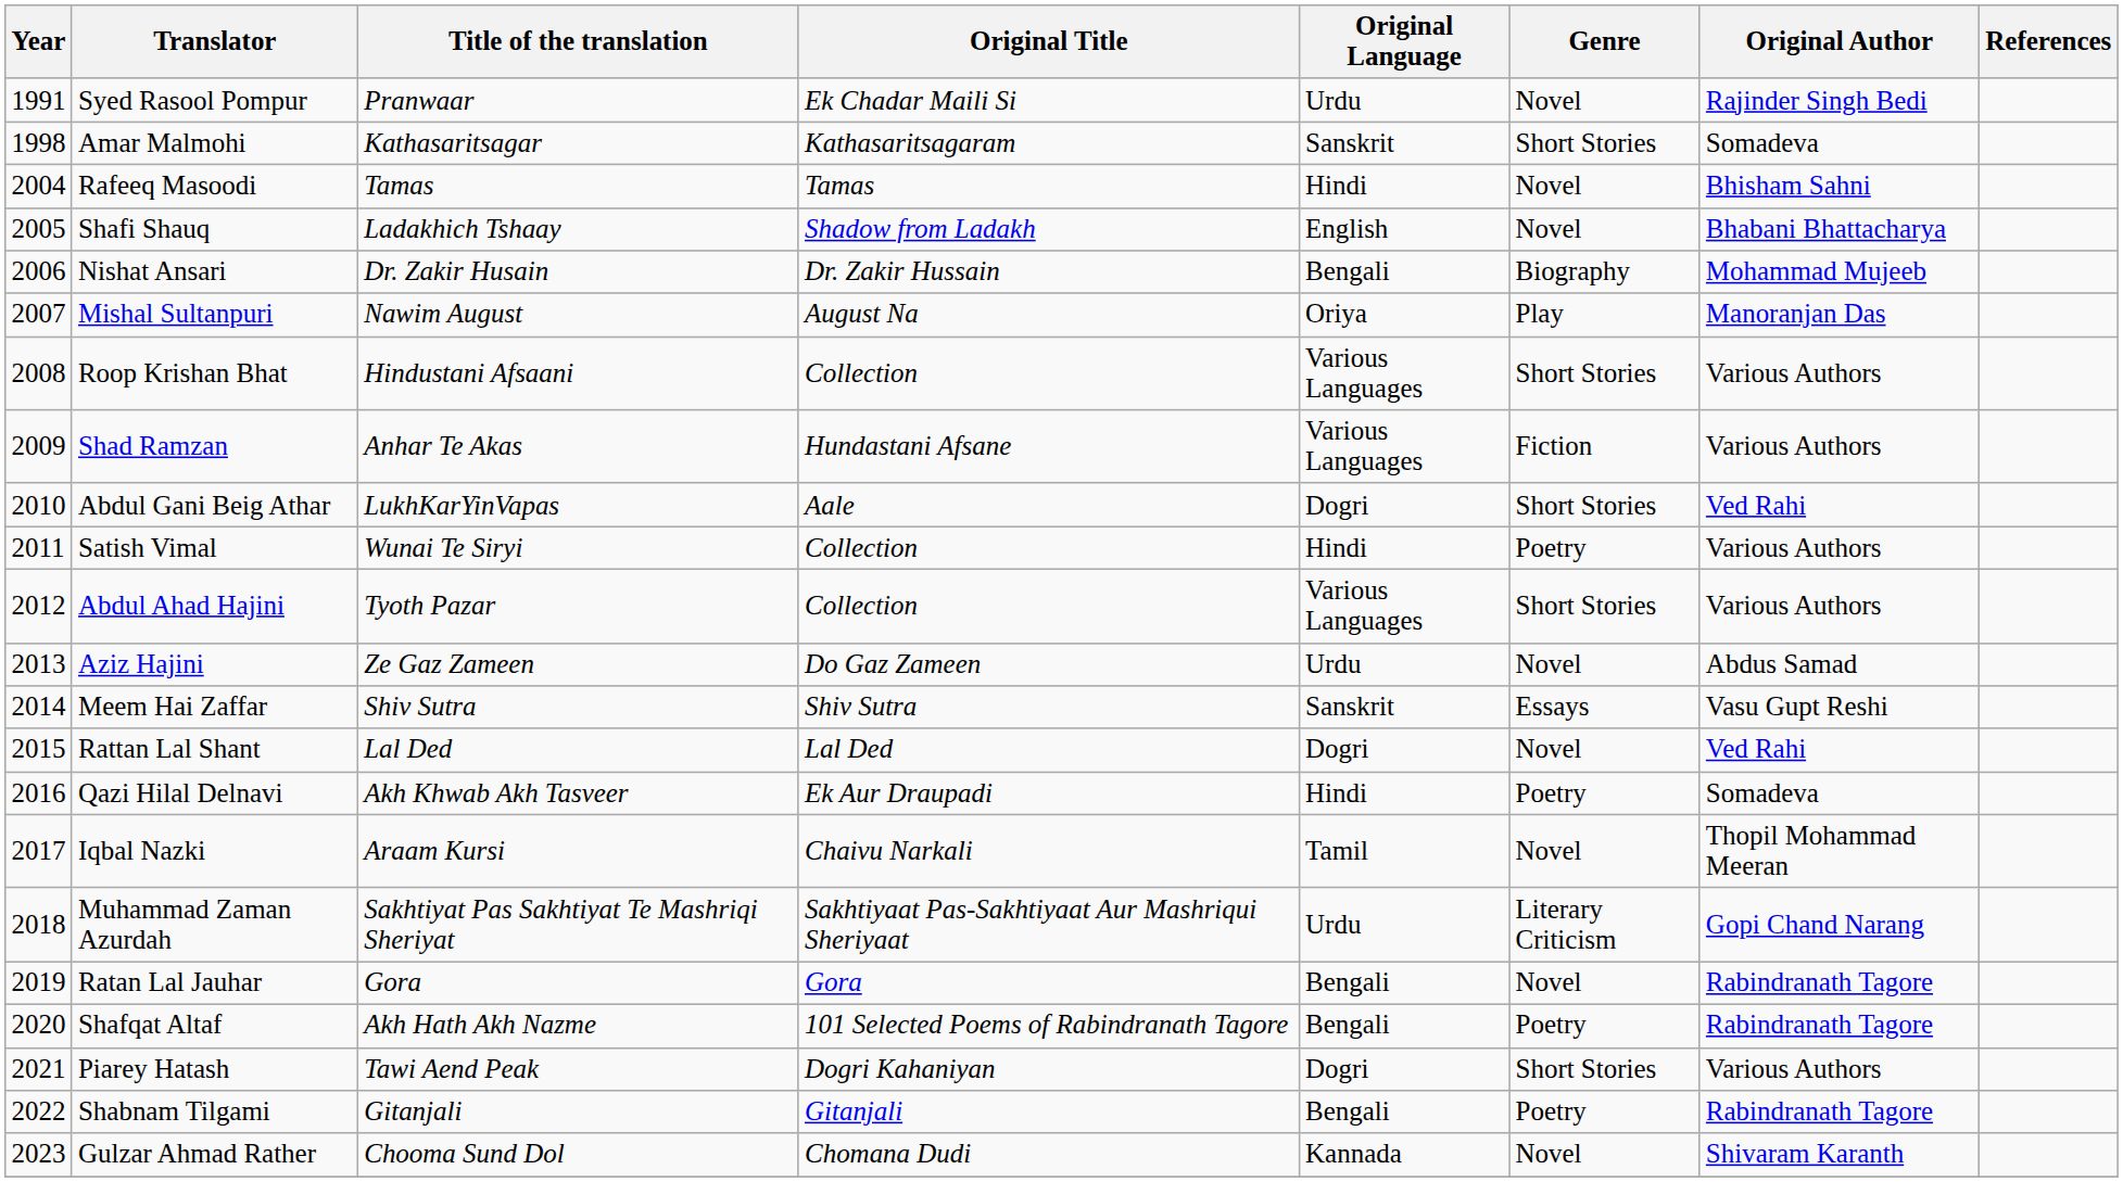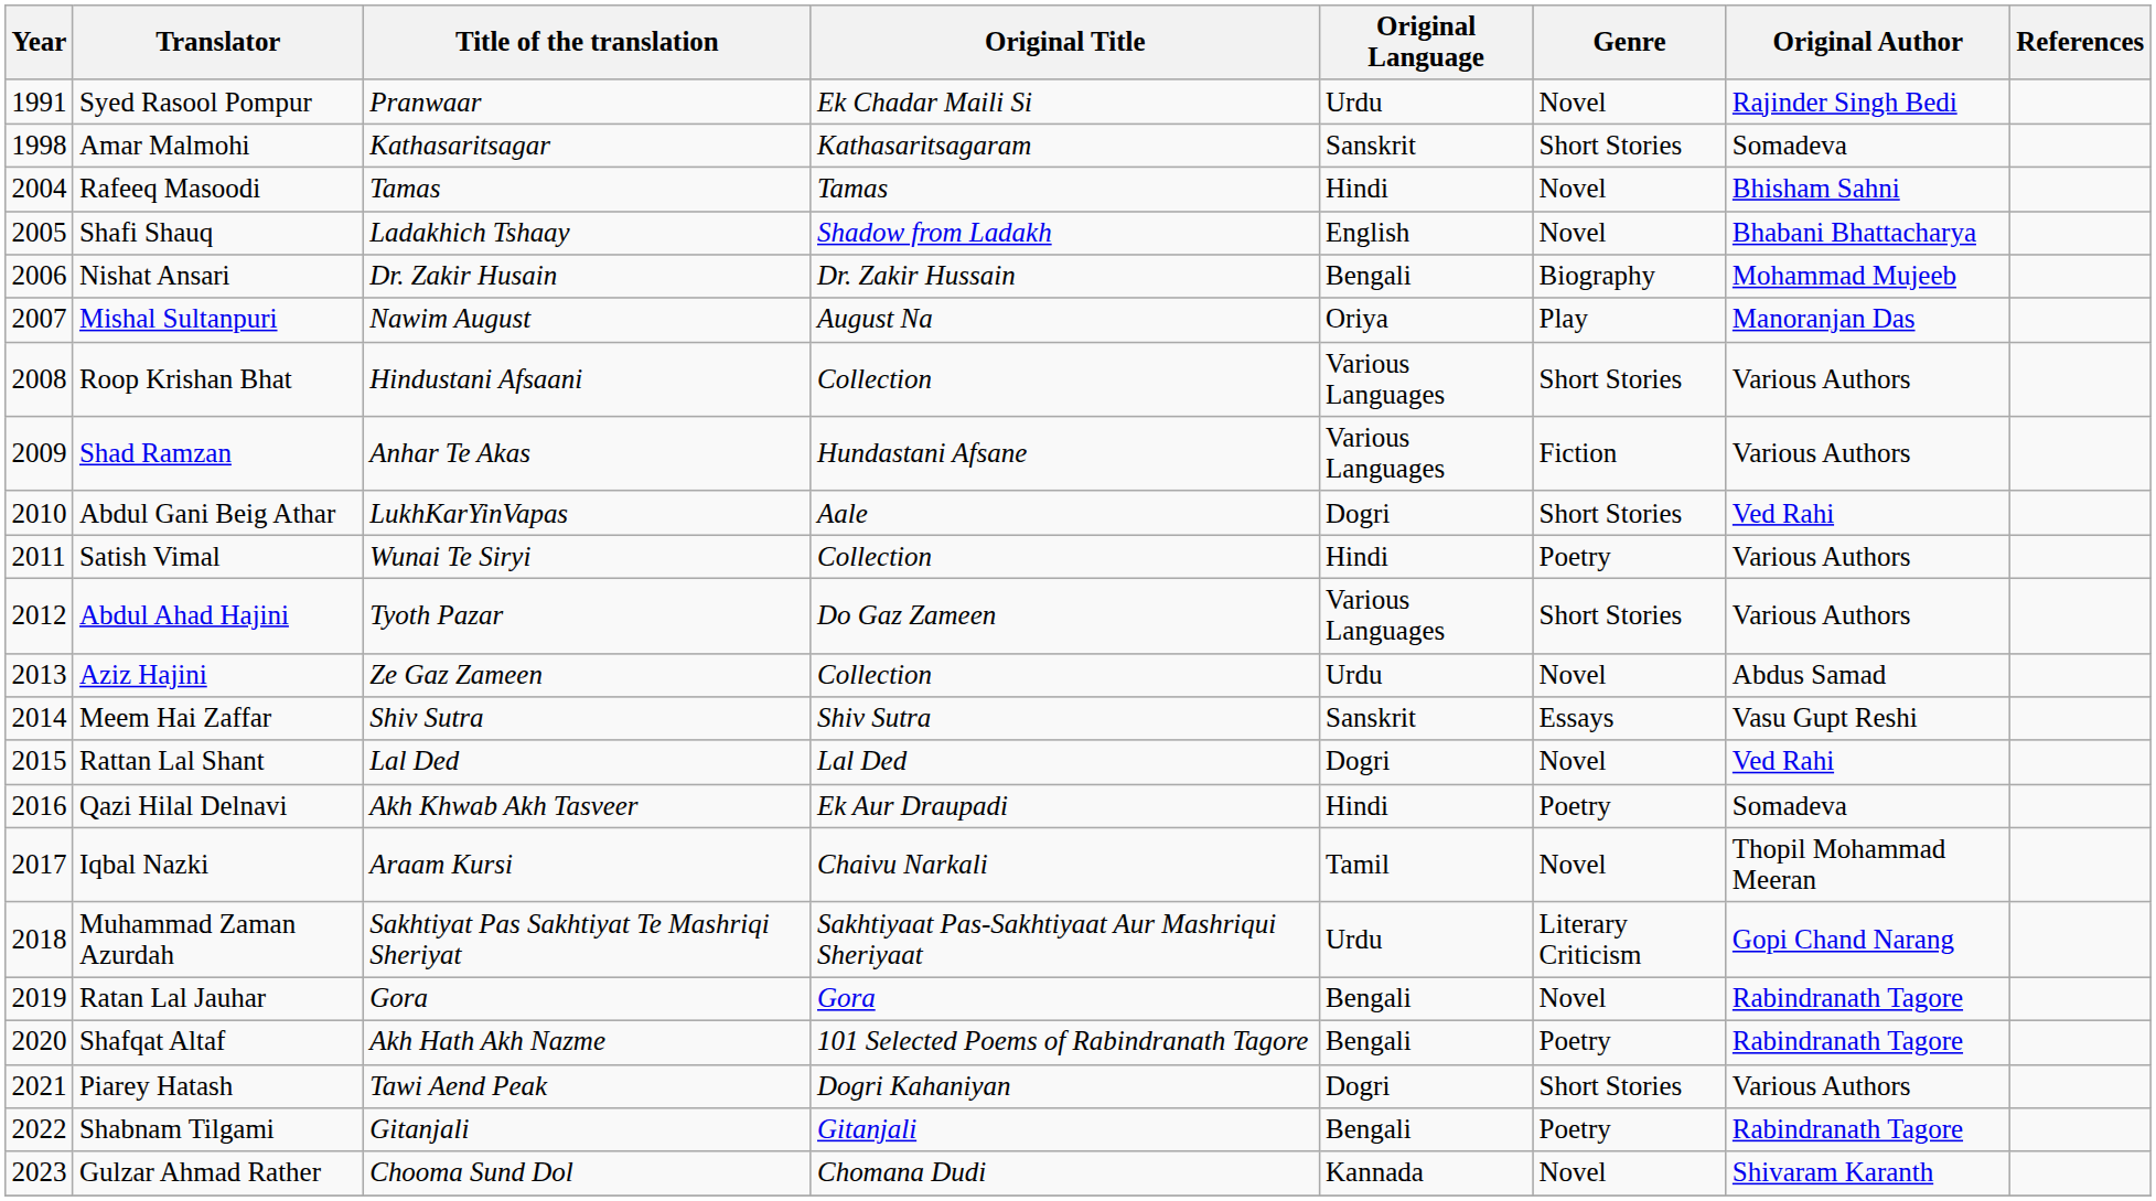 <table class="wikitable sortable">
 <tr>
 <th>Year</th>
 <th>Translator</th>
 <th>Title of the translation</th>
 <th>Original Title</th>
 <th>Original Language</th>
 <th>Genre</th>
 <th>Original Author</th>
 <th class=unsortable>References</th>
 </tr>
 <tr>
 <td>1991</td>
 <td>Syed Rasool Pompur</td>
 <td><em>Pranwaar</em></td>
 <td><em>Ek Chadar Maili Si</em></td>
 <td>Urdu</td>
 <td>Novel</td>
 <td><a href='#'>Rajinder Singh Bedi</a></td>
 <td></td>
 </tr>
 <tr>
 <td>1998</td>
 <td>Amar Malmohi</td>
 <td><em>Kathasaritsagar</em></td>
 <td><em>Kathasaritsagaram</em></td>
 <td>Sanskrit</td>
 <td>Short Stories</td>
 <td>Somadeva</td>
 <td></td>
 </tr>
 <tr>
 <td>2004</td>
 <td>Rafeeq Masoodi</td>
 <td><em>Tamas</em></td>
 <td><em>Tamas</em></td>
 <td>Hindi</td>
 <td>Novel</td>
 <td><a href='#'>Bhisham Sahni</a></td>
 <td></td>
 </tr>
 <tr>
 <td>2005</td>
 <td>Shafi Shauq</td>
 <td><em>Ladakhich Tshaay</em></td>
 <td><em><a href='#'>Shadow from Ladakh</a></em></td>
 <td>English</td>
 <td>Novel</td>
 <td><a href='#'>Bhabani Bhattacharya</a></td>
 <td></td>
 </tr>
 <tr>
 <td>2006</td>
 <td>Nishat Ansari</td>
 <td><em>Dr. Zakir Husain</em></td>
 <td><em>Dr. Zakir Hussain</em></td>
 <td>Bengali</td>
 <td>Biography</td>
 <td><a href='#'>Mohammad Mujeeb</a></td>
 <td></td>
 </tr>
 <tr>
 <td>2007</td>
 <td><a href='#'>Mishal Sultanpuri</a></td>
 <td><em>Nawim August</em></td>
 <td><em>August Na</em></td>
 <td>Oriya</td>
 <td>Play</td>
 <td><a href='#'>Manoranjan Das</a></td>
 <td></td>
 </tr>
 <tr>
 <td>2008</td>
 <td>Roop Krishan Bhat</td>
 <td><em>Hindustani Afsaani</em></td>
 <td><em>Collection</em></td>
 <td>Various Languages</td>
 <td>Short Stories</td>
 <td>Various Authors</td>
 <td></td>
 </tr>
 <tr>
 <td>2009</td>
 <td><a href='#'>Shad Ramzan</a></td>
 <td><em>Anhar Te Akas</em></td>
 <td><em>Hundastani Afsane</em></td>
 <td>Various Languages</td>
 <td>Fiction</td>
 <td>Various Authors</td>
 <td></td>
 </tr>
 <tr>
 <td>2010</td>
 <td>Abdul Gani Beig Athar</td>
 <td><em>LukhKarYinVapas </em></td>
 <td><em>Aale</em></td>
 <td>Dogri</td>
 <td>Short Stories</td>
 <td><a href='#'>Ved Rahi</a></td>
 <td></td>
 </tr>
 <tr>
 <td>2011</td>
 <td>Satish Vimal</td>
 <td><em>Wunai Te Siryi</em></td>
 <td><em>Collection</em></td>
 <td>Hindi</td>
 <td>Poetry</td>
 <td>Various Authors</td>
 <td></td>
 </tr>
 <tr>
 <td>2012</td>
 <td><a href='#'>Abdul Ahad Hajini</a></td>
 <td><em>Tyoth Pazar</em></td>
-<td><em>Collection</em></td>
+<td><em>Do Gaz Zameen</em></td>
 <td>Various Languages</td>
 <td>Short Stories</td>
 <td>Various Authors</td>
 <td></td>
 </tr>
 <tr>
 <td>2013</td>
 <td><a href='#'>Aziz Hajini</a></td>
 <td><em>Ze Gaz Zameen</em></td>
-<td><em>Do Gaz Zameen</em></td>
+<td><em>Collection</em></td>
 <td>Urdu</td>
 <td>Novel</td>
 <td>Abdus Samad</td>
 <td></td>
 </tr>
 <tr>
 <td>2014</td>
 <td>Meem Hai Zaffar</td>
 <td><em>Shiv Sutra</em></td>
 <td><em>Shiv Sutra</em></td>
 <td>Sanskrit</td>
 <td>Essays</td>
 <td>Vasu Gupt Reshi</td>
 <td></td>
 </tr>
 <tr>
 <td>2015</td>
 <td>Rattan Lal Shant</td>
 <td><em>Lal Ded</em></td>
 <td><em>Lal Ded</em></td>
 <td>Dogri</td>
 <td>Novel</td>
 <td><a href='#'>Ved Rahi</a></td>
 <td></td>
 </tr>
 <tr>
 <td>2016</td>
 <td>Qazi Hilal Delnavi</td>
 <td><em>Akh Khwab Akh Tasveer</em></td>
 <td><em>Ek Aur Draupadi</em></td>
 <td>Hindi</td>
 <td>Poetry</td>
 <td>Somadeva</td>
 <td></td>
 </tr>
 <tr>
 <td>2017</td>
 <td>Iqbal Nazki</td>
 <td><em>Araam Kursi</em></td>
 <td><em>Chaivu Narkali</em></td>
 <td>Tamil</td>
 <td>Novel</td>
 <td>Thopil Mohammad Meeran</td>
 <td></td>
 </tr>
 <tr>
 <td>2018</td>
 <td>Muhammad Zaman Azurdah</td>
 <td><em>Sakhtiyat Pas Sakhtiyat Te Mashriqi Sheriyat</em></td>
 <td><em>Sakhtiyaat Pas-Sakhtiyaat Aur Mashriqui Sheriyaat</em></td>
 <td>Urdu</td>
 <td>Literary Criticism</td>
 <td><a href='#'>Gopi Chand Narang</a></td>
 <td></td>
 </tr>
 <tr>
 <td>2019</td>
 <td>Ratan Lal Jauhar</td>
 <td><em>Gora</em></td>
 <td><em><a href='#'>Gora</a></em></td>
 <td>Bengali</td>
 <td>Novel</td>
 <td><a href='#'>Rabindranath Tagore</a></td>
 <td></td>
 </tr>
 <tr>
 <td>2020</td>
 <td>Shafqat Altaf</td>
 <td><em>Akh Hath Akh Nazme</em></td>
 <td><em>101 Selected Poems of Rabindranath Tagore</em></td>
 <td>Bengali</td>
 <td>Poetry</td>
 <td><a href='#'>Rabindranath Tagore</a></td>
 <td></td>
 </tr>
 <tr>
 <td>2021</td>
 <td>Piarey Hatash</td>
 <td><em>Tawi Aend Peak</em></td>
 <td><em>Dogri Kahaniyan</em></td>
 <td>Dogri</td>
 <td>Short Stories</td>
 <td>Various Authors</td>
 <td></td>
 </tr>
 <tr>
 <td>2022</td>
 <td>Shabnam Tilgami</td>
 <td><em>Gitanjali</em></td>
 <td><em><a href='#'>Gitanjali</a></em></td>
 <td>Bengali</td>
 <td>Poetry</td>
 <td><a href='#'>Rabindranath Tagore</a></td>
 <td></td>
 </tr>
 <tr>
 <td>2023</td>
 <td>Gulzar Ahmad Rather</td>
 <td><em>Chooma Sund Dol</em></td>
 <td><em>Chomana Dudi</em></td>
 <td>Kannada</td>
 <td>Novel</td>
 <td><a href='#'>Shivaram Karanth</a></td>
 <td></td>
 </tr>
 <tr>
 </tr>
 </table>
